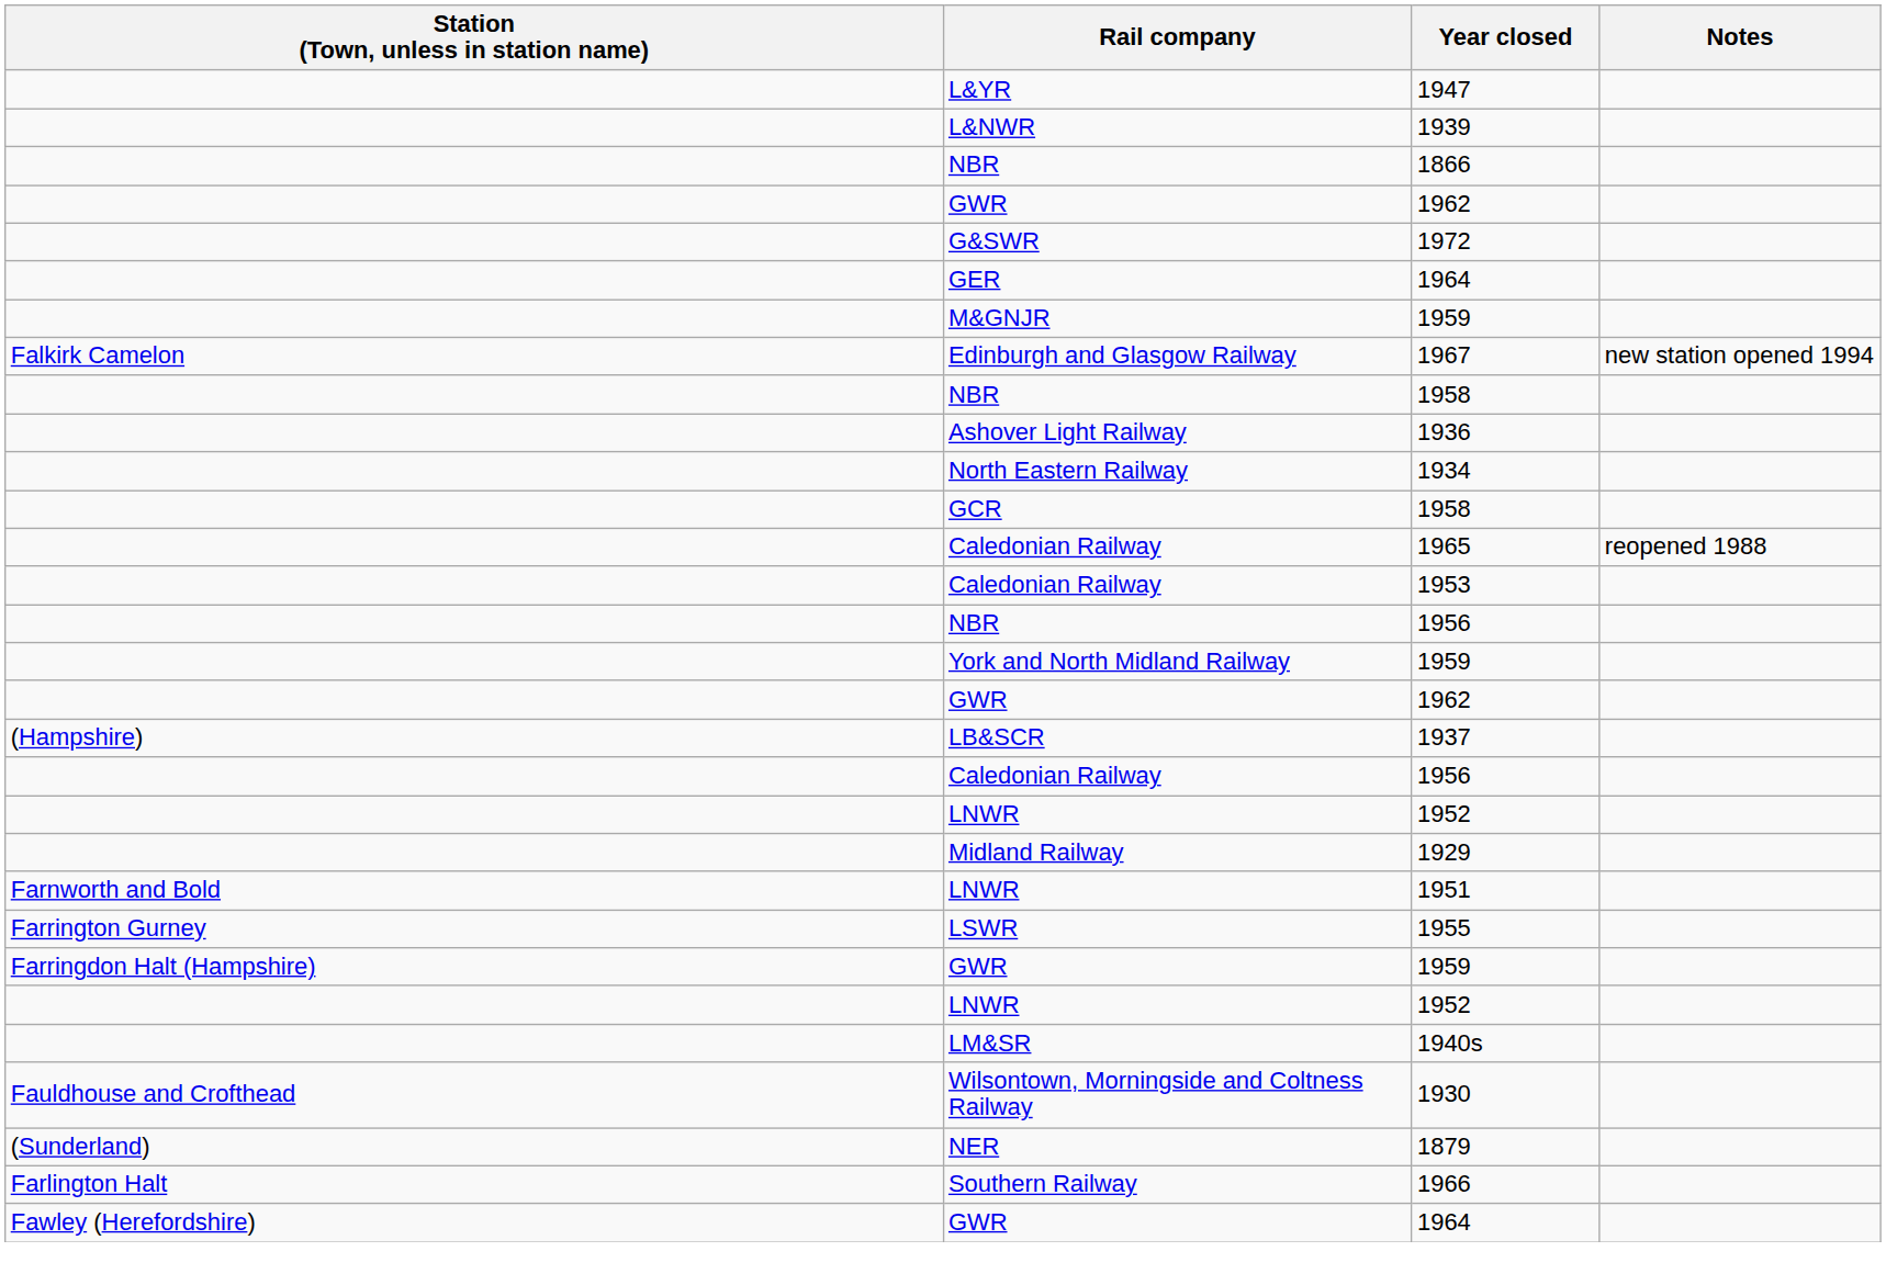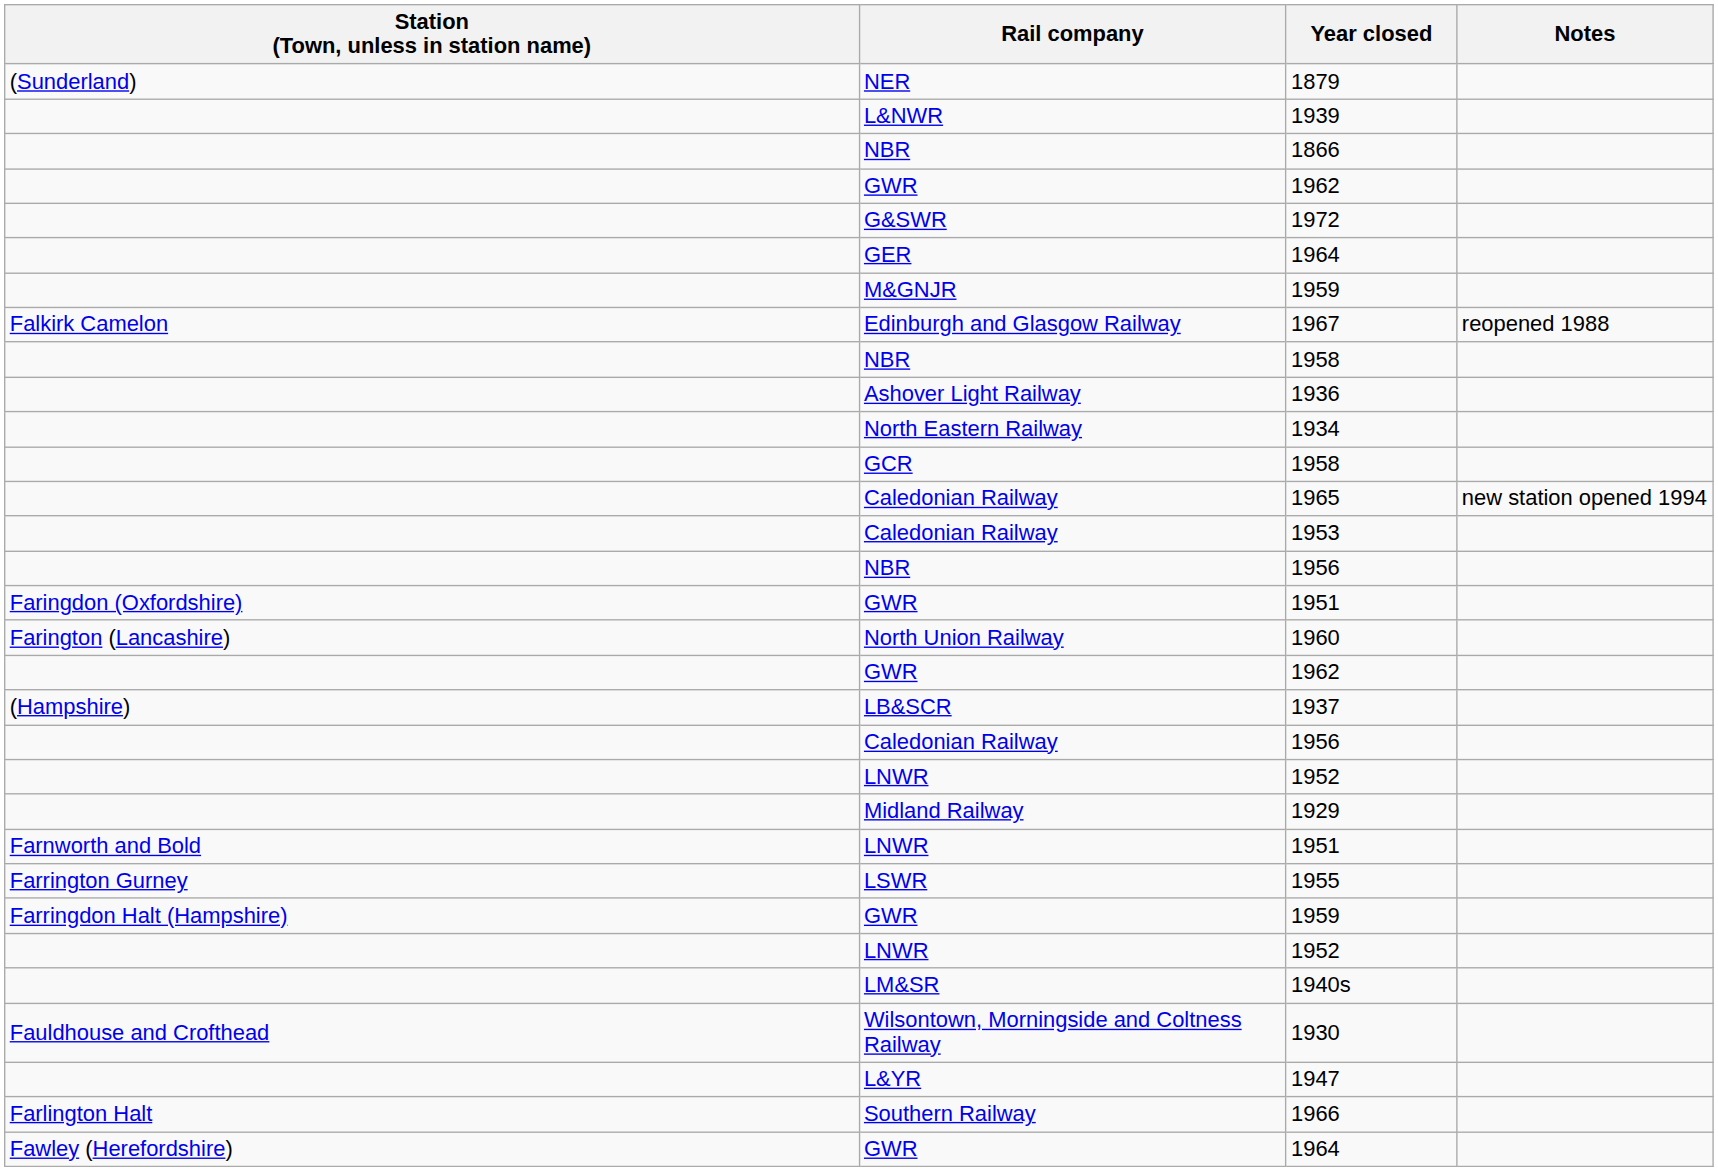 <table class="wikitable sortable">
 <tr>
 <th style="width:50%">Station<br>(Town, unless in station name)</th>
 <th style="width:25%">Rail company</th>
 <th style="width:10%">Year closed</th>
 <th style="width:20%">Notes</th>
 </tr>
 <tr>
-<td></td>
-<td><a href='#'>L&YR</a></td>
-<td>1947</td>
+<td> (<a href='#'>Sunderland</a>)</td>
+<td><a href='#'>NER</a></td>
+<td>1879</td>
 <td></td>
 </tr>
 <tr>
 <td></td>
 <td><a href='#'>L&NWR</a></td>
 <td>1939</td>
 <td></td>
 </tr>
 <tr>
 <td></td>
 <td><a href='#'>NBR</a></td>
 <td>1866</td>
 <td></td>
 </tr>
 <tr>
 <td></td>
 <td><a href='#'>GWR</a></td>
 <td>1962</td>
 <td></td>
 </tr>
 <tr>
 <td></td>
 <td><a href='#'>G&SWR</a></td>
 <td>1972</td>
 <td></td>
 </tr>
 <tr>
 <td></td>
 <td><a href='#'>GER</a></td>
 <td>1964</td>
 <td></td>
 </tr>
 <tr>
 <td></td>
 <td><a href='#'>M&GNJR</a></td>
 <td>1959</td>
 <td></td>
 </tr>
 <tr>
 <td><a href='#'>Falkirk Camelon</a></td>
 <td><a href='#'>Edinburgh and Glasgow Railway</a></td>
 <td>1967</td>
-<td>new station opened 1994</td>
+<td>reopened 1988</td>
 </tr>
 <tr>
 <td></td>
 <td><a href='#'>NBR</a></td>
 <td>1958</td>
 <td></td>
 </tr>
 <tr>
 <td></td>
 <td><a href='#'>Ashover Light Railway</a></td>
 <td>1936</td>
 <td></td>
 </tr>
 <tr>
 <td></td>
 <td><a href='#'>North Eastern Railway</a></td>
 <td>1934</td>
 <td></td>
 </tr>
 <tr>
 <td></td>
 <td><a href='#'>GCR</a></td>
 <td>1958</td>
 <td></td>
 </tr>
 <tr>
 <td></td>
 <td><a href='#'>Caledonian Railway</a></td>
 <td>1965</td>
-<td>reopened 1988</td>
+<td>new station opened 1994</td>
 </tr>
 <tr>
 <td></td>
 <td><a href='#'>Caledonian Railway</a></td>
 <td>1953</td>
 <td></td>
 </tr>
 <tr>
 <td></td>
 <td><a href='#'>NBR</a></td>
 <td>1956</td>
 <td></td>
 </tr>
 <tr>
+<td><a href='#'>Faringdon (Oxfordshire)</a></td>
+<td><a href='#'>GWR</a></td>
+<td>1951</td>
 <td></td>
-<td><a href='#'>York and North Midland Railway</a></td>
-<td>1959</td>
+</tr>
+<tr>
+<td><a href='#'>Farington</a> (<a href='#'>Lancashire</a>)</td>
+<td><a href='#'>North Union Railway</a></td>
+<td>1960</td>
 <td></td>
 </tr>
 <tr>
 <td></td>
 <td><a href='#'>GWR</a></td>
 <td>1962</td>
 <td></td>
 </tr>
 <tr>
 <td> (<a href='#'>Hampshire</a>)</td>
 <td><a href='#'>LB&SCR</a></td>
 <td>1937</td>
 <td></td>
 </tr>
 <tr>
 <td></td>
 <td><a href='#'>Caledonian Railway</a></td>
 <td>1956</td>
 <td></td>
 </tr>
 <tr>
 <td></td>
 <td><a href='#'>LNWR</a></td>
 <td>1952</td>
 <td></td>
 </tr>
 <tr>
 <td></td>
 <td><a href='#'>Midland Railway</a></td>
 <td>1929</td>
 <td></td>
 </tr>
 <tr>
 <td><a href='#'>Farnworth and Bold</a></td>
 <td><a href='#'>LNWR</a></td>
 <td>1951</td>
 <td></td>
 </tr>
 <tr>
 <td><a href='#'>Farrington Gurney</a></td>
 <td><a href='#'>LSWR</a></td>
 <td>1955</td>
 <td></td>
 </tr>
 <tr>
 <td><a href='#'>Farringdon Halt (Hampshire)</a></td>
 <td><a href='#'>GWR</a></td>
 <td>1959</td>
 <td></td>
 </tr>
 <tr>
 <td></td>
 <td><a href='#'>LNWR</a></td>
 <td>1952</td>
 <td></td>
 </tr>
 <tr>
 <td></td>
 <td><a href='#'>LM&SR</a></td>
 <td>1940s</td>
 <td></td>
 </tr>
 <tr>
 <td><a href='#'>Fauldhouse and Crofthead</a></td>
 <td><a href='#'>Wilsontown, Morningside and Coltness Railway</a></td>
 <td>1930</td>
 <td></td>
 </tr>
 <tr>
-<td> (<a href='#'>Sunderland</a>)</td>
-<td><a href='#'>NER</a></td>
-<td>1879</td>
+<td></td>
+<td><a href='#'>L&YR</a></td>
+<td>1947</td>
 <td></td>
 </tr>
 <tr>
 <td><a href='#'>Farlington Halt</a></td>
 <td><a href='#'>Southern Railway</a></td>
 <td>1966</td>
 <td></td>
 </tr>
 <tr>
 <td><a href='#'>Fawley</a> (<a href='#'>Herefordshire</a>)</td>
 <td><a href='#'>GWR</a></td>
 <td>1964</td>
 <td></td>
 </tr>
 </table>
